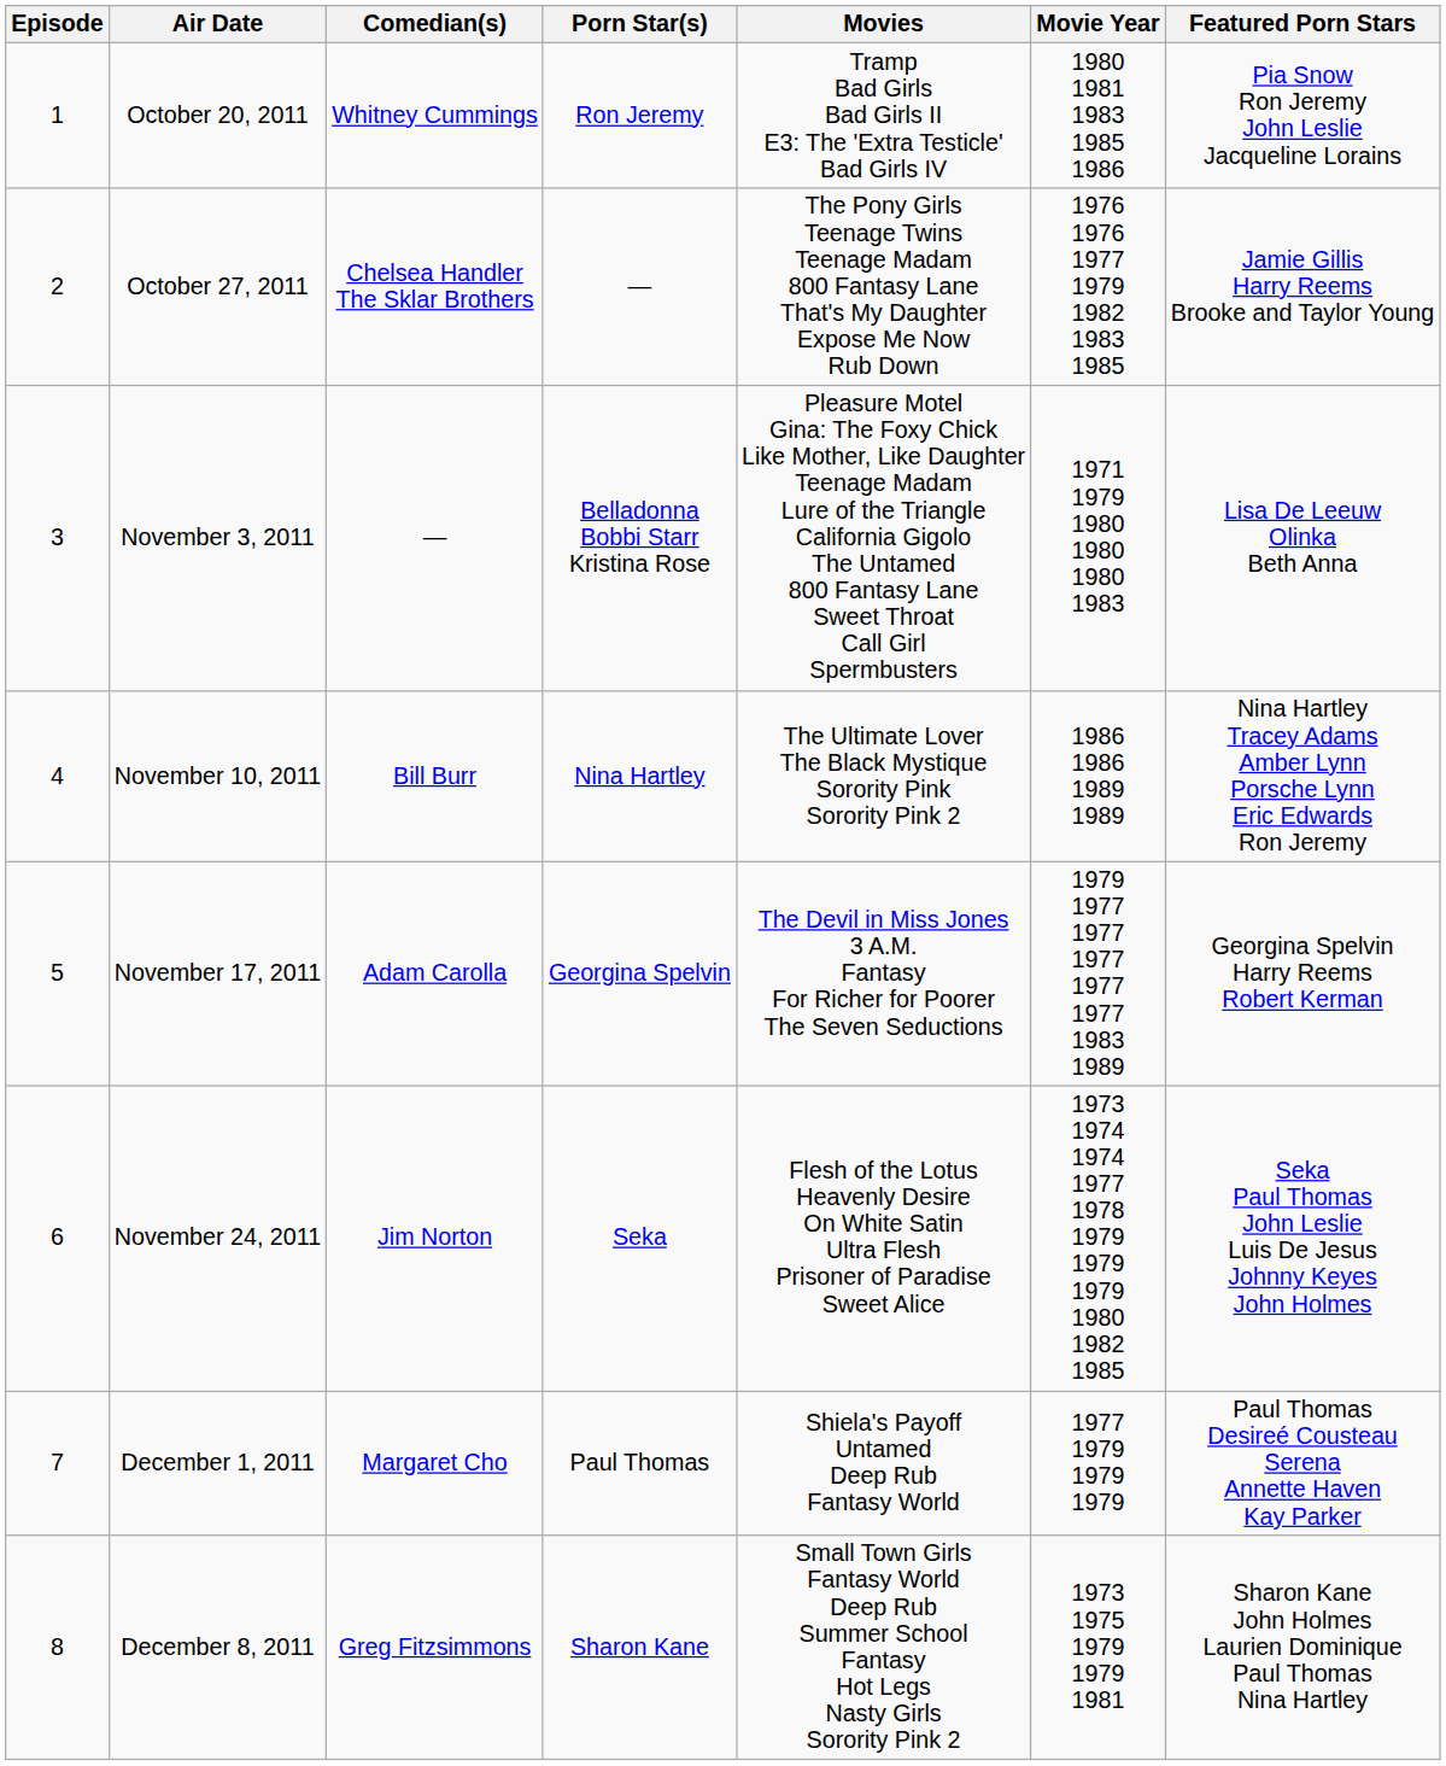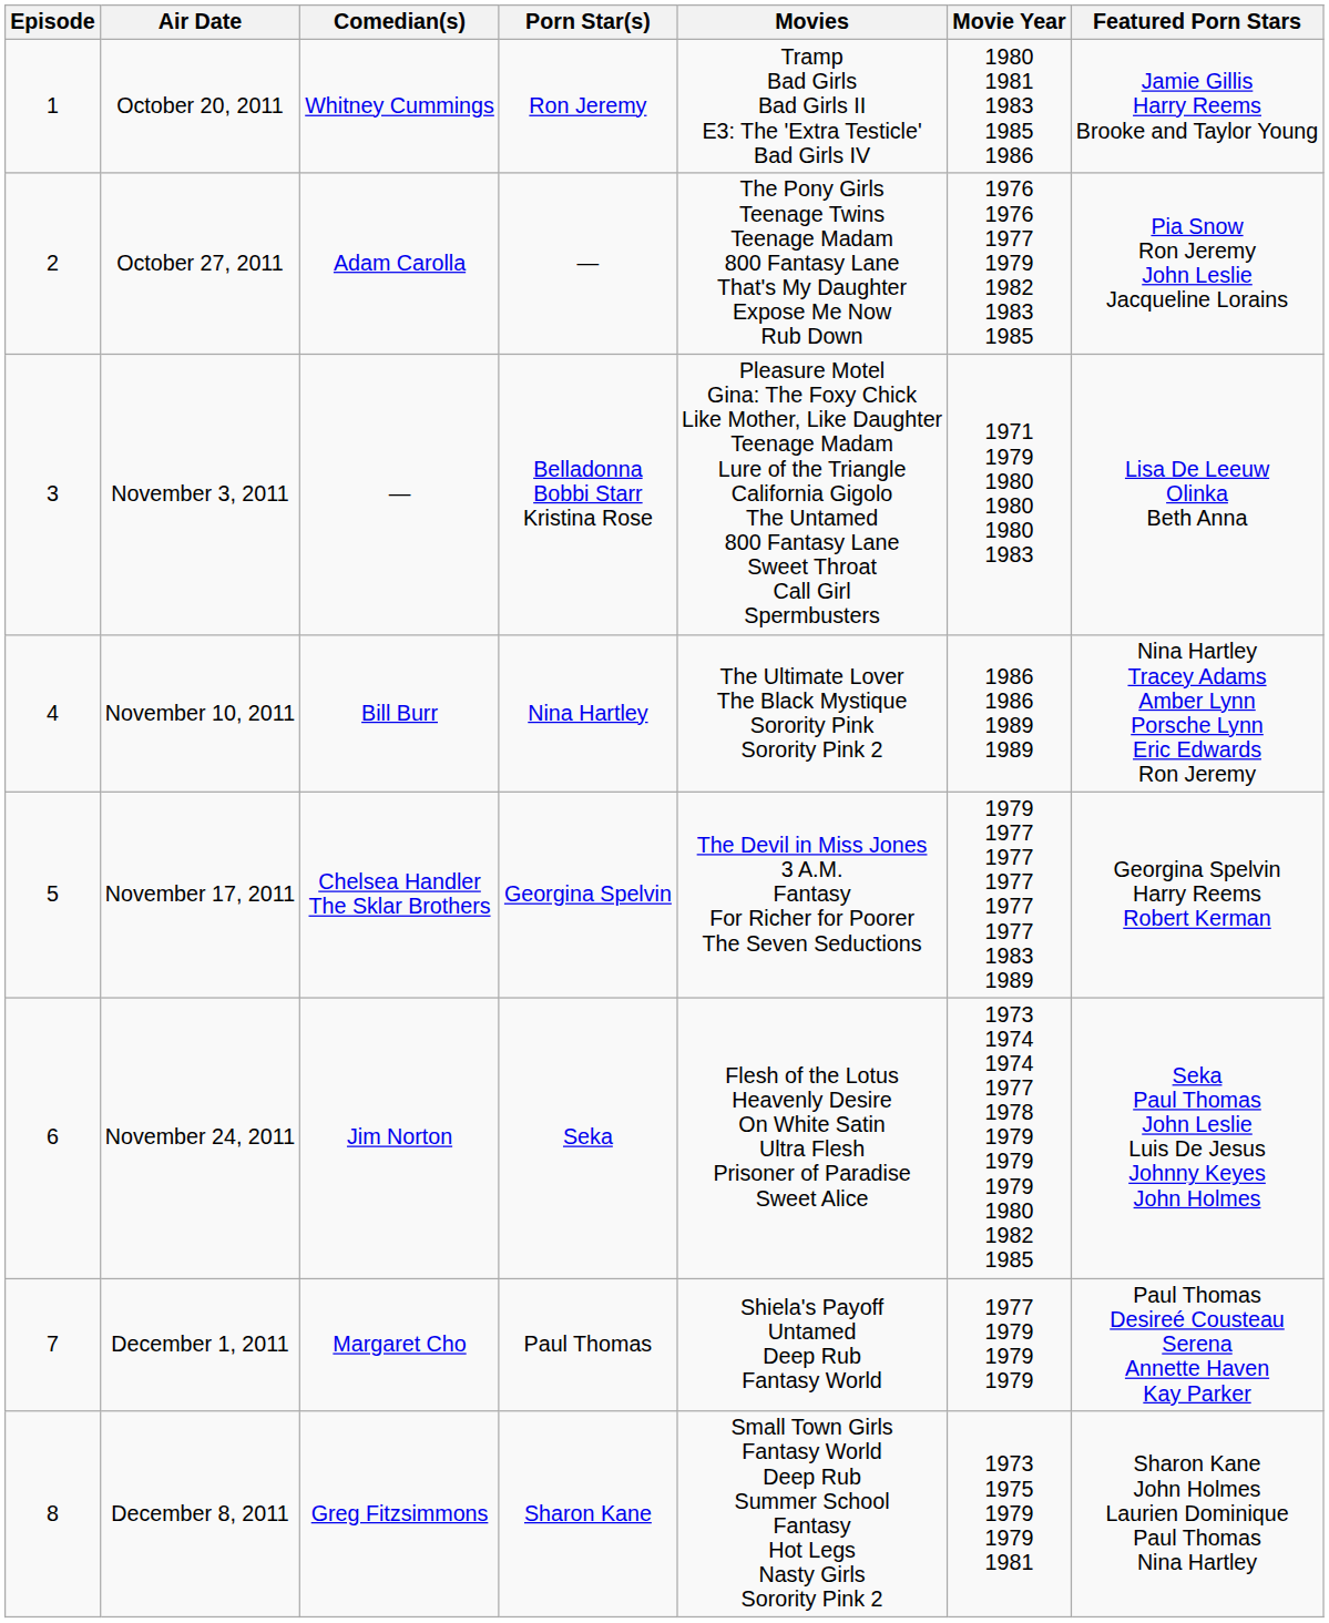 <table class="wikitable" style="text-align:center;">
 <tr>
 <th>Episode</th>
 <th>Air Date</th>
 <th>Comedian(s)</th>
 <th>Porn Star(s)</th>
 <th>Movies</th>
 <th>Movie Year</th>
 <th>Featured Porn Stars</th>
 </tr>
 <tr>
 <td>1</td>
 <td>October 20, 2011</td>
 <td><a href='#'>Whitney Cummings</a></td>
 <td><a href='#'>Ron Jeremy</a></td>
 <td>Tramp<br>Bad Girls<br>Bad Girls II<br>E3: The 'Extra Testicle'<br>Bad Girls IV</td>
 <td>1980<br>1981<br>1983<br>1985<br>1986</td>
-<td><a href='#'>Pia Snow</a><br>Ron Jeremy<br><a href='#'>John Leslie</a><br>Jacqueline Lorains</td>
+<td><a href='#'>Jamie Gillis</a><br><a href='#'>Harry Reems</a><br>Brooke and Taylor Young</td>
 </tr>
 <tr>
 <td>2</td>
 <td>October 27, 2011</td>
-<td><a href='#'>Chelsea Handler</a><br><a href='#'>The Sklar Brothers</a></td>
+<td><a href='#'>Adam Carolla</a></td>
 <td>—</td>
 <td>The Pony Girls<br>Teenage Twins<br>Teenage Madam<br>800 Fantasy Lane<br>That's My Daughter<br>Expose Me Now<br>Rub Down</td>
 <td>1976<br>1976<br>1977<br>1979<br>1982<br>1983<br>1985</td>
-<td><a href='#'>Jamie Gillis</a><br><a href='#'>Harry Reems</a><br>Brooke and Taylor Young</td>
+<td><a href='#'>Pia Snow</a><br>Ron Jeremy<br><a href='#'>John Leslie</a><br>Jacqueline Lorains</td>
 </tr>
 <tr>
 <td>3</td>
 <td>November 3, 2011</td>
 <td>—</td>
 <td><a href='#'>Belladonna</a><br><a href='#'>Bobbi Starr</a><br>Kristina Rose</td>
 <td>Pleasure Motel<br>Gina: The Foxy Chick<br>Like Mother, Like Daughter<br>Teenage Madam<br>Lure of the Triangle<br>California Gigolo<br>The Untamed<br>800 Fantasy Lane<br>Sweet Throat<br>Call Girl<br>Spermbusters</td>
 <td>1971<br>1979<br>1980<br>1980<br>1980<br>1983<br></td>
 <td><a href='#'>Lisa De Leeuw</a><br><a href='#'>Olinka</a><br>Beth Anna</td>
 </tr>
 <tr>
 <td>4</td>
 <td>November 10, 2011</td>
 <td><a href='#'>Bill Burr</a></td>
 <td><a href='#'>Nina Hartley</a></td>
 <td>The Ultimate Lover<br>The Black Mystique<br>Sorority Pink<br>Sorority Pink 2</td>
 <td>1986<br>1986<br>1989<br>1989</td>
 <td>Nina Hartley<br><a href='#'>Tracey Adams</a><br><a href='#'>Amber Lynn</a><br><a href='#'>Porsche Lynn</a><br><a href='#'>Eric Edwards</a><br>Ron Jeremy</td>
 </tr>
 <tr>
 <td>5</td>
 <td>November 17, 2011</td>
-<td><a href='#'>Adam Carolla</a></td>
+<td><a href='#'>Chelsea Handler</a><br><a href='#'>The Sklar Brothers</a></td>
 <td><a href='#'>Georgina Spelvin</a></td>
 <td><a href='#'>The Devil in Miss Jones</a><br>3 A.M.<br>Fantasy<br>For Richer for Poorer<br>The Seven Seductions<br></td>
 <td>1979<br>1977<br>1977<br>1977<br>1977<br>1977<br>1983<br>1989</td>
 <td>Georgina Spelvin<br>Harry Reems<br><a href='#'>Robert Kerman</a></td>
 </tr>
 <tr>
 <td>6</td>
 <td>November 24, 2011</td>
 <td><a href='#'>Jim Norton</a></td>
 <td><a href='#'>Seka</a></td>
 <td>Flesh of the Lotus<br>Heavenly Desire<br>On White Satin<br>Ultra Flesh<br>Prisoner of Paradise<br>Sweet Alice<br></td>
 <td>1973<br>1974<br>1974<br>1977<br>1978<br>1979<br>1979<br>1979<br>1980<br>1982<br>1985</td>
 <td><a href='#'>Seka</a><br><a href='#'>Paul Thomas</a><br><a href='#'>John Leslie</a><br>Luis De Jesus<br><a href='#'>Johnny Keyes</a><br><a href='#'>John Holmes</a><br></td>
 </tr>
 <tr>
 <td>7</td>
 <td>December 1, 2011</td>
 <td><a href='#'>Margaret Cho</a></td>
 <td>Paul Thomas</td>
 <td>Shiela's Payoff<br>Untamed<br>Deep Rub<br>Fantasy World<br></td>
 <td>1977<br>1979<br>1979<br>1979<br></td>
 <td>Paul Thomas<br><a href='#'>Desireé Cousteau</a><br><a href='#'>Serena</a><br><a href='#'>Annette Haven</a><br><a href='#'>Kay Parker</a><br></td>
 </tr>
 <tr>
 <td>8</td>
 <td>December 8, 2011</td>
 <td><a href='#'>Greg Fitzsimmons</a></td>
 <td><a href='#'>Sharon Kane</a></td>
 <td>Small Town Girls<br>Fantasy World<br>Deep Rub<br>Summer School<br>Fantasy<br>Hot Legs<br>Nasty Girls<br>Sorority Pink 2<br></td>
 <td>1973<br>1975<br>1979<br>1979<br>1981</td>
 <td>Sharon Kane<br>John Holmes<br>Laurien Dominique<br>Paul Thomas<br>Nina Hartley</td>
 </tr>
 </table>
